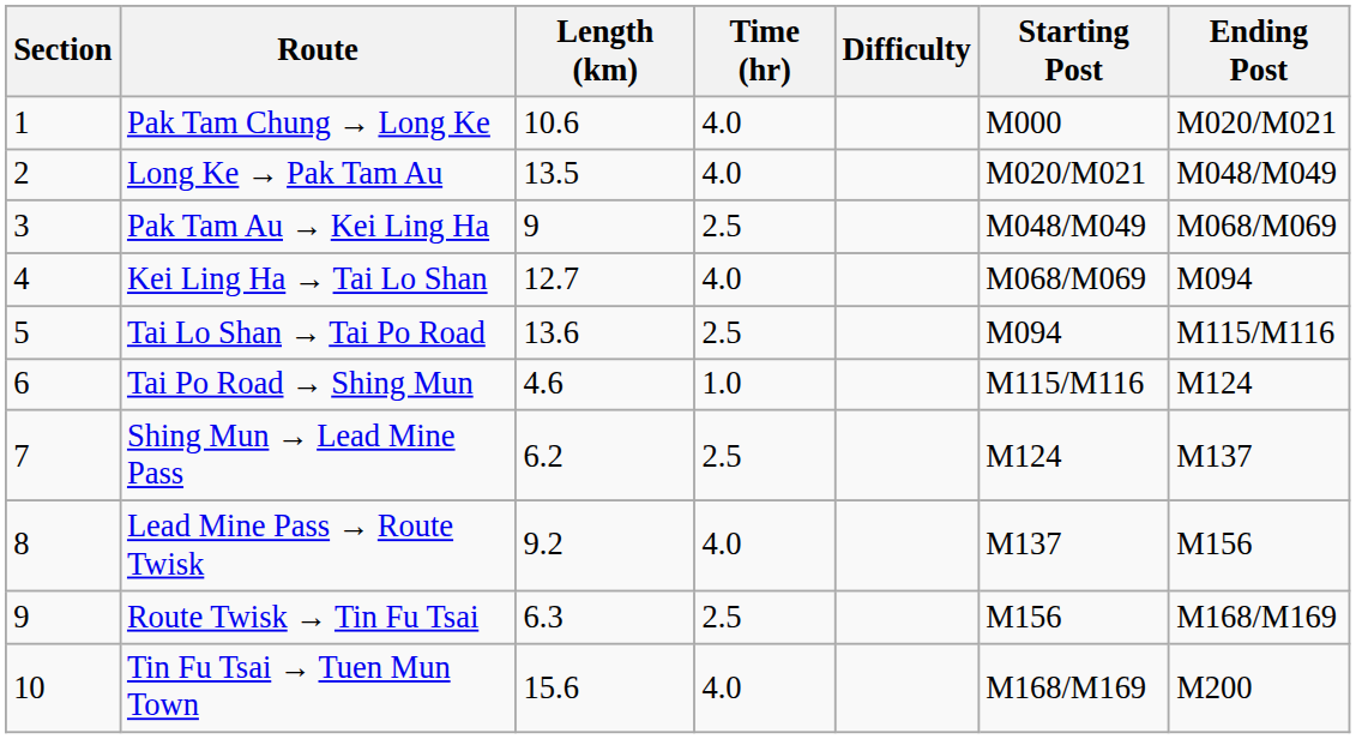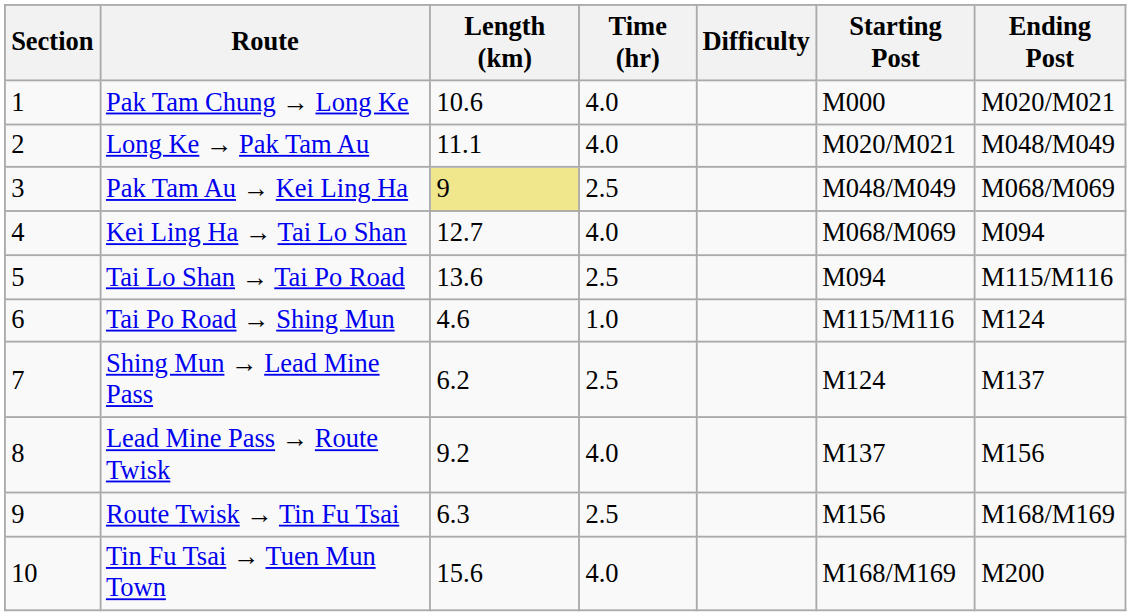 <table class="wikitable" style="text-align:left; font-size:90%;">
 <tr>
 <th>Section</th>
 <th>Route</th>
 <th>Length (km)</th>
 <th>Time (hr)</th>
 <th>Difficulty</th>
 <th>Starting Post</th>
 <th>Ending Post</th>
 </tr>
 <tr>
 <td>1</td>
 <td><a href='#'>Pak Tam Chung</a> → <a href='#'>Long Ke</a></td>
 <td>10.6</td>
 <td>4.0</td>
 <td></td>
 <td>M000</td>
 <td>M020/M021 </td>
 </tr>
 <tr>
 <td>2</td>
 <td><a href='#'>Long Ke</a> → <a href='#'>Pak Tam Au</a></td>
-<td>13.5</td>
+<td>11.1</td>
 <td>4.0</td>
 <td></td>
 <td>M020/M021</td>
 <td>M048/M049</td>
 </tr>
 <tr>
 <td>3</td>
 <td><a href='#'>Pak Tam Au</a> → <a href='#'>Kei Ling Ha</a></td>
-<td>9</td>
+<td style="background: khaki;">9</td>
 <td>2.5</td>
 <td></td>
 <td>M048/M049</td>
 <td>M068/M069</td>
 </tr>
 <tr>
 <td>4</td>
 <td><a href='#'>Kei Ling Ha</a> → <a href='#'>Tai Lo Shan</a></td>
 <td>12.7</td>
 <td>4.0</td>
 <td></td>
 <td>M068/M069</td>
 <td>M094</td>
 </tr>
 <tr>
 <td>5</td>
 <td><a href='#'>Tai Lo Shan</a> → <a href='#'>Tai Po Road</a></td>
 <td>13.6</td>
 <td>2.5</td>
 <td></td>
 <td>M094</td>
 <td>M115/M116</td>
 </tr>
 <tr>
 <td>6</td>
 <td><a href='#'>Tai Po Road</a> → <a href='#'>Shing Mun</a></td>
 <td>4.6</td>
 <td>1.0</td>
 <td></td>
 <td>M115/M116</td>
 <td>M124</td>
 </tr>
 <tr>
 <td>7</td>
 <td><a href='#'>Shing Mun</a> → <a href='#'>Lead Mine Pass</a></td>
 <td>6.2</td>
 <td>2.5</td>
 <td></td>
 <td>M124</td>
 <td>M137</td>
 </tr>
 <tr>
 <td>8</td>
 <td><a href='#'>Lead Mine Pass</a> → <a href='#'>Route Twisk</a></td>
 <td>9.2</td>
 <td>4.0</td>
 <td></td>
 <td>M137</td>
 <td>M156</td>
 </tr>
 <tr>
 <td>9</td>
 <td><a href='#'>Route Twisk</a> → <a href='#'>Tin Fu Tsai</a></td>
 <td>6.3</td>
 <td>2.5</td>
 <td></td>
 <td>M156</td>
 <td>M168/M169</td>
 </tr>
 <tr>
 <td>10</td>
 <td><a href='#'>Tin Fu Tsai</a> → <a href='#'>Tuen Mun Town</a></td>
 <td>15.6</td>
 <td>4.0</td>
 <td></td>
 <td>M168/M169</td>
 <td>M200</td>
 </tr>
 </table>
